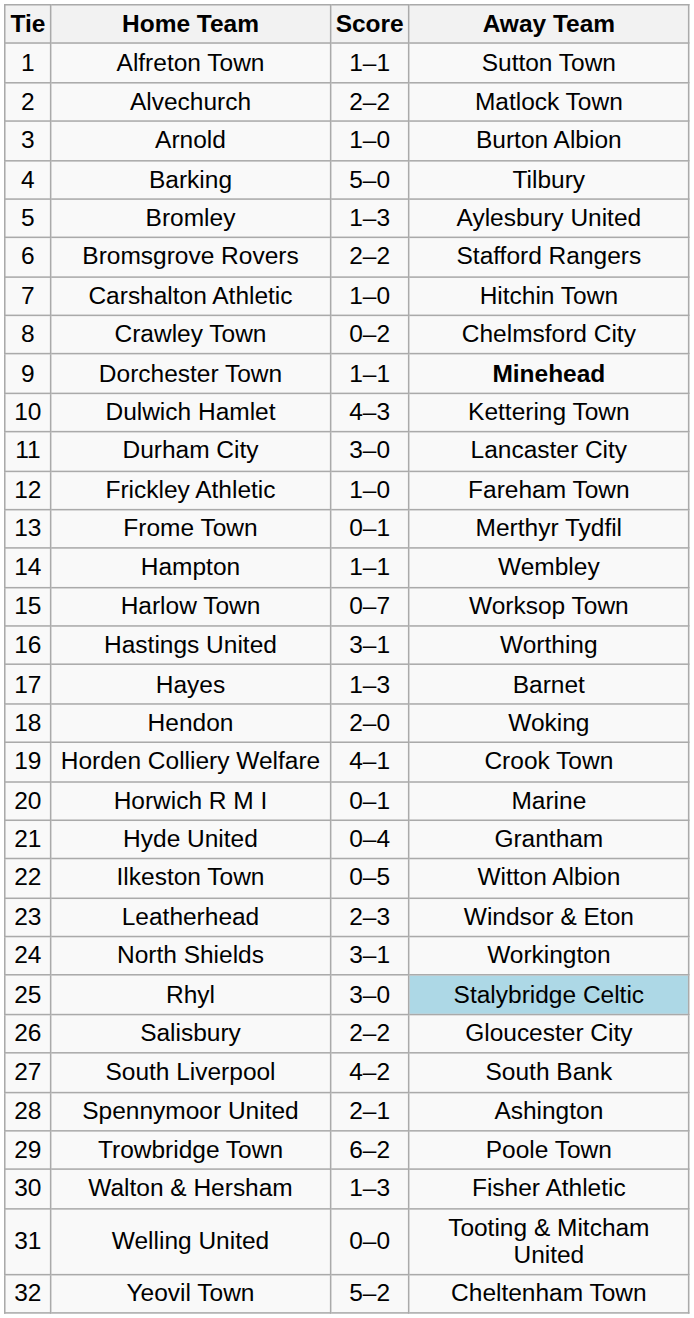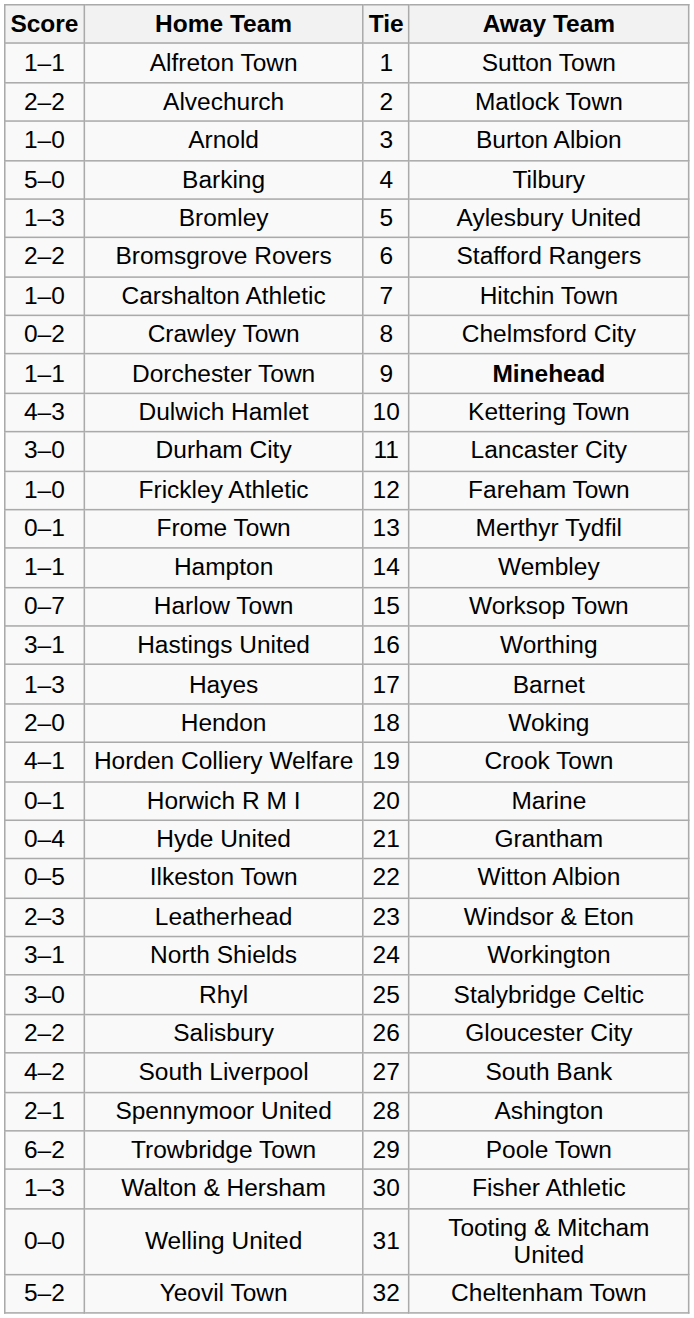 <table class="wikitable" style="text-align:center;">
 <tr>
+<th width=20>Score</th>
+<th width=175>Home Team</th>
 <th width=20>Tie</th>
-<th width=175>Home Team</th>
-<th width=20>Score</th>
 <th width=175>Away Team</th>
 </tr>
 <tr>
+<td>1–1</td>
+<td>Alfreton Town</td>
 <td>1</td>
-<td>Alfreton Town</td>
-<td>1–1</td>
 <td>Sutton Town</td>
 </tr>
 <tr>
+<td>2–2</td>
+<td>Alvechurch</td>
 <td>2</td>
-<td>Alvechurch</td>
-<td>2–2</td>
 <td>Matlock Town</td>
 </tr>
 <tr>
+<td>1–0</td>
+<td>Arnold</td>
 <td>3</td>
-<td>Arnold</td>
-<td>1–0</td>
 <td>Burton Albion</td>
 </tr>
 <tr>
+<td>5–0</td>
+<td>Barking</td>
 <td>4</td>
-<td>Barking</td>
-<td>5–0</td>
 <td>Tilbury</td>
 </tr>
 <tr>
+<td>1–3</td>
+<td>Bromley</td>
 <td>5</td>
-<td>Bromley</td>
-<td>1–3</td>
 <td>Aylesbury United</td>
 </tr>
 <tr>
+<td>2–2</td>
+<td>Bromsgrove Rovers</td>
 <td>6</td>
-<td>Bromsgrove Rovers</td>
-<td>2–2</td>
 <td>Stafford Rangers</td>
 </tr>
 <tr>
+<td>1–0</td>
+<td>Carshalton Athletic</td>
 <td>7</td>
-<td>Carshalton Athletic</td>
-<td>1–0</td>
 <td>Hitchin Town</td>
 </tr>
 <tr>
+<td>0–2</td>
+<td>Crawley Town</td>
 <td>8</td>
-<td>Crawley Town</td>
-<td>0–2</td>
 <td>Chelmsford City</td>
 </tr>
 <tr>
+<td>1–1</td>
+<td>Dorchester Town</td>
 <td>9</td>
-<td>Dorchester Town</td>
-<td>1–1</td>
 <td><strong>Minehead</strong></td>
 </tr>
 <tr>
+<td>4–3</td>
+<td>Dulwich Hamlet</td>
 <td>10</td>
-<td>Dulwich Hamlet</td>
-<td>4–3</td>
 <td>Kettering Town</td>
 </tr>
 <tr>
+<td>3–0</td>
+<td>Durham City</td>
 <td>11</td>
-<td>Durham City</td>
-<td>3–0</td>
 <td>Lancaster City</td>
 </tr>
 <tr>
+<td>1–0</td>
+<td>Frickley Athletic</td>
 <td>12</td>
-<td>Frickley Athletic</td>
-<td>1–0</td>
 <td>Fareham Town</td>
 </tr>
 <tr>
+<td>0–1</td>
+<td>Frome Town</td>
 <td>13</td>
-<td>Frome Town</td>
-<td>0–1</td>
 <td>Merthyr Tydfil</td>
 </tr>
 <tr>
+<td>1–1</td>
+<td>Hampton</td>
 <td>14</td>
-<td>Hampton</td>
-<td>1–1</td>
 <td>Wembley</td>
 </tr>
 <tr>
+<td>0–7</td>
+<td>Harlow Town</td>
 <td>15</td>
-<td>Harlow Town</td>
-<td>0–7</td>
 <td>Worksop Town</td>
 </tr>
 <tr>
+<td>3–1</td>
+<td>Hastings United</td>
 <td>16</td>
-<td>Hastings United</td>
-<td>3–1</td>
 <td>Worthing</td>
 </tr>
 <tr>
+<td>1–3</td>
+<td>Hayes</td>
 <td>17</td>
-<td>Hayes</td>
-<td>1–3</td>
 <td>Barnet</td>
 </tr>
 <tr>
+<td>2–0</td>
+<td>Hendon</td>
 <td>18</td>
-<td>Hendon</td>
-<td>2–0</td>
 <td>Woking</td>
 </tr>
 <tr>
+<td>4–1</td>
+<td>Horden Colliery Welfare</td>
 <td>19</td>
-<td>Horden Colliery Welfare</td>
-<td>4–1</td>
 <td>Crook Town</td>
 </tr>
 <tr>
+<td>0–1</td>
+<td>Horwich R M I</td>
 <td>20</td>
-<td>Horwich R M I</td>
-<td>0–1</td>
 <td>Marine</td>
 </tr>
 <tr>
+<td>0–4</td>
+<td>Hyde United</td>
 <td>21</td>
-<td>Hyde United</td>
-<td>0–4</td>
 <td>Grantham</td>
 </tr>
 <tr>
+<td>0–5</td>
+<td>Ilkeston Town</td>
 <td>22</td>
-<td>Ilkeston Town</td>
-<td>0–5</td>
 <td>Witton Albion</td>
 </tr>
 <tr>
+<td>2–3</td>
+<td>Leatherhead</td>
 <td>23</td>
-<td>Leatherhead</td>
-<td>2–3</td>
 <td>Windsor & Eton</td>
 </tr>
 <tr>
+<td>3–1</td>
+<td>North Shields</td>
 <td>24</td>
-<td>North Shields</td>
-<td>3–1</td>
 <td>Workington</td>
 </tr>
 <tr>
+<td>3–0</td>
+<td>Rhyl</td>
 <td>25</td>
-<td>Rhyl</td>
-<td>3–0</td>
-<td style="background: lightblue;">Stalybridge Celtic</td>
+<td>Stalybridge Celtic</td>
 </tr>
 <tr>
+<td>2–2</td>
+<td>Salisbury</td>
 <td>26</td>
-<td>Salisbury</td>
-<td>2–2</td>
 <td>Gloucester City</td>
 </tr>
 <tr>
+<td>4–2</td>
+<td>South Liverpool</td>
 <td>27</td>
-<td>South Liverpool</td>
-<td>4–2</td>
 <td>South Bank</td>
 </tr>
 <tr>
+<td>2–1</td>
+<td>Spennymoor United</td>
 <td>28</td>
-<td>Spennymoor United</td>
-<td>2–1</td>
 <td>Ashington</td>
 </tr>
 <tr>
+<td>6–2</td>
+<td>Trowbridge Town</td>
 <td>29</td>
-<td>Trowbridge Town</td>
-<td>6–2</td>
 <td>Poole Town</td>
 </tr>
 <tr>
+<td>1–3</td>
+<td>Walton & Hersham</td>
 <td>30</td>
-<td>Walton & Hersham</td>
-<td>1–3</td>
 <td>Fisher Athletic</td>
 </tr>
 <tr>
+<td>0–0</td>
+<td>Welling United</td>
 <td>31</td>
-<td>Welling United</td>
-<td>0–0</td>
 <td>Tooting & Mitcham United</td>
 </tr>
 <tr>
+<td>5–2</td>
+<td>Yeovil Town</td>
 <td>32</td>
-<td>Yeovil Town</td>
-<td>5–2</td>
 <td>Cheltenham Town</td>
 </tr>
 </table>
